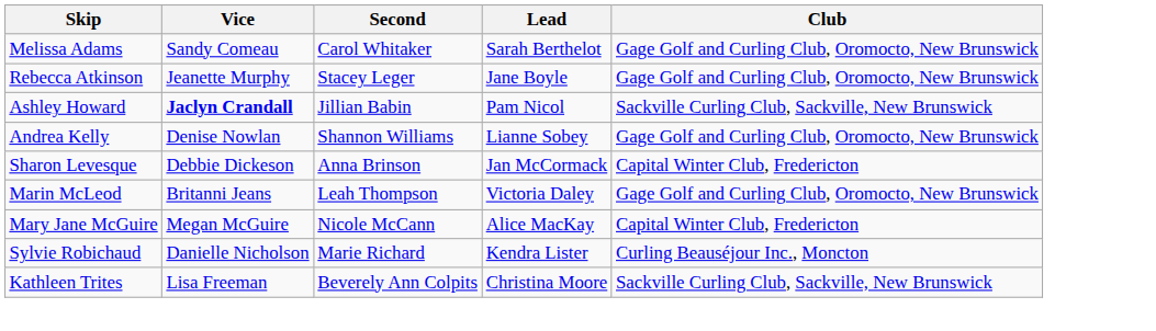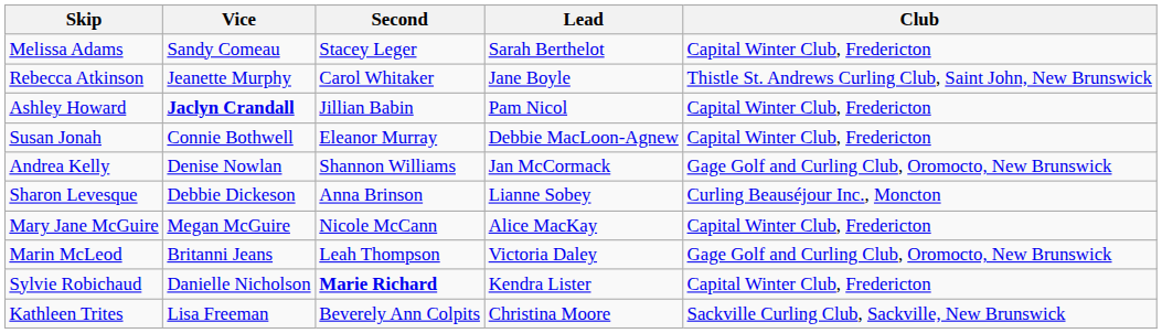 <table class="wikitable" border="1">
 <tr>
 <th>Skip</th>
 <th>Vice</th>
 <th>Second</th>
 <th>Lead</th>
 <th>Club</th>
 </tr>
 <tr>
 <td><a href='#'>Melissa Adams</a></td>
 <td><a href='#'>Sandy Comeau</a></td>
-<td><a href='#'>Carol Whitaker</a></td>
+<td><a href='#'>Stacey Leger</a></td>
 <td><a href='#'>Sarah Berthelot</a></td>
-<td><a href='#'>Gage Golf and Curling Club</a>, <a href='#'>Oromocto, New Brunswick</a></td>
+<td><a href='#'>Capital Winter Club</a>, <a href='#'>Fredericton</a></td>
 </tr>
 <tr>
 <td><a href='#'>Rebecca Atkinson</a></td>
 <td><a href='#'>Jeanette Murphy</a></td>
-<td><a href='#'>Stacey Leger</a></td>
+<td><a href='#'>Carol Whitaker</a></td>
 <td><a href='#'>Jane Boyle</a></td>
-<td><a href='#'>Gage Golf and Curling Club</a>, <a href='#'>Oromocto, New Brunswick</a></td>
+<td><a href='#'>Thistle St. Andrews Curling Club</a>, <a href='#'>Saint John, New Brunswick</a></td>
 </tr>
 <tr>
 <td><a href='#'>Ashley Howard</a></td>
 <td><strong><a href='#'>Jaclyn Crandall</a></strong></td>
 <td><a href='#'>Jillian Babin</a></td>
 <td><a href='#'>Pam Nicol</a></td>
-<td><a href='#'>Sackville Curling Club</a>, <a href='#'>Sackville, New Brunswick</a></td>
+<td><a href='#'>Capital Winter Club</a>, <a href='#'>Fredericton</a></td>
+</tr>
+<tr>
+<td><a href='#'>Susan Jonah</a></td>
+<td><a href='#'>Connie Bothwell</a></td>
+<td><a href='#'>Eleanor Murray</a></td>
+<td><a href='#'>Debbie MacLoon-Agnew</a></td>
+<td><a href='#'>Capital Winter Club</a>, <a href='#'>Fredericton</a></td>
 </tr>
 <tr>
 <td><a href='#'>Andrea Kelly</a></td>
 <td><a href='#'>Denise Nowlan</a></td>
 <td><a href='#'>Shannon Williams</a></td>
-<td><a href='#'>Lianne Sobey</a></td>
+<td><a href='#'>Jan McCormack</a></td>
 <td><a href='#'>Gage Golf and Curling Club</a>, <a href='#'>Oromocto, New Brunswick</a></td>
 </tr>
 <tr>
 <td><a href='#'>Sharon Levesque</a></td>
 <td><a href='#'>Debbie Dickeson</a></td>
 <td><a href='#'>Anna Brinson</a></td>
-<td><a href='#'>Jan McCormack</a></td>
+<td><a href='#'>Lianne Sobey</a></td>
+<td><a href='#'>Curling Beauséjour Inc.</a>, <a href='#'>Moncton</a></td>
+</tr>
+<tr>
+<td><a href='#'>Mary Jane McGuire</a></td>
+<td><a href='#'>Megan McGuire</a></td>
+<td><a href='#'>Nicole McCann</a></td>
+<td><a href='#'>Alice MacKay</a></td>
 <td><a href='#'>Capital Winter Club</a>, <a href='#'>Fredericton</a></td>
 </tr>
 <tr>
 <td><a href='#'>Marin McLeod</a></td>
 <td><a href='#'>Britanni Jeans</a></td>
 <td><a href='#'>Leah Thompson</a></td>
 <td><a href='#'>Victoria Daley</a></td>
 <td><a href='#'>Gage Golf and Curling Club</a>, <a href='#'>Oromocto, New Brunswick</a></td>
 </tr>
 <tr>
-<td><a href='#'>Mary Jane McGuire</a></td>
-<td><a href='#'>Megan McGuire</a></td>
-<td><a href='#'>Nicole McCann</a></td>
-<td><a href='#'>Alice MacKay</a></td>
-<td><a href='#'>Capital Winter Club</a>, <a href='#'>Fredericton</a></td>
-</tr>
-<tr>
 <td><a href='#'>Sylvie Robichaud</a></td>
 <td><a href='#'>Danielle Nicholson</a></td>
-<td><a href='#'>Marie Richard</a></td>
+<td><strong><a href='#'>Marie Richard</a></strong></td>
 <td><a href='#'>Kendra Lister</a></td>
-<td><a href='#'>Curling Beauséjour Inc.</a>, <a href='#'>Moncton</a></td>
+<td><a href='#'>Capital Winter Club</a>, <a href='#'>Fredericton</a></td>
 </tr>
 <tr>
 <td><a href='#'>Kathleen Trites</a></td>
 <td><a href='#'>Lisa Freeman</a></td>
 <td><a href='#'>Beverely Ann Colpits</a></td>
 <td><a href='#'>Christina Moore</a></td>
 <td><a href='#'>Sackville Curling Club</a>, <a href='#'>Sackville, New Brunswick</a></td>
 </tr>
 </table>
